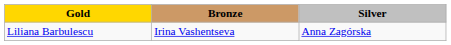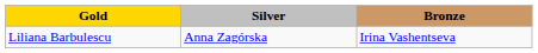 <table class="wikitable" style="text-align:left">
 <tr align="center">
 <td width=200 bgcolor=gold><strong>Gold</strong></td>
+<td width=200 bgcolor=silver><strong>Silver</strong></td>
 <td width=200 bgcolor=CC9966><strong>Bronze</strong></td>
-<td width=200 bgcolor=silver><strong>Silver</strong></td>
 </tr>
 <tr>
 <td><a href='#'>Liliana Barbulescu</a><br><em></em></td>
+<td><a href='#'>Anna Zagórska</a><br><em></em></td>
 <td><a href='#'>Irina Vashentseva</a><br><em></em></td>
-<td><a href='#'>Anna Zagórska</a><br><em></em></td>
 </tr>
 </table>
